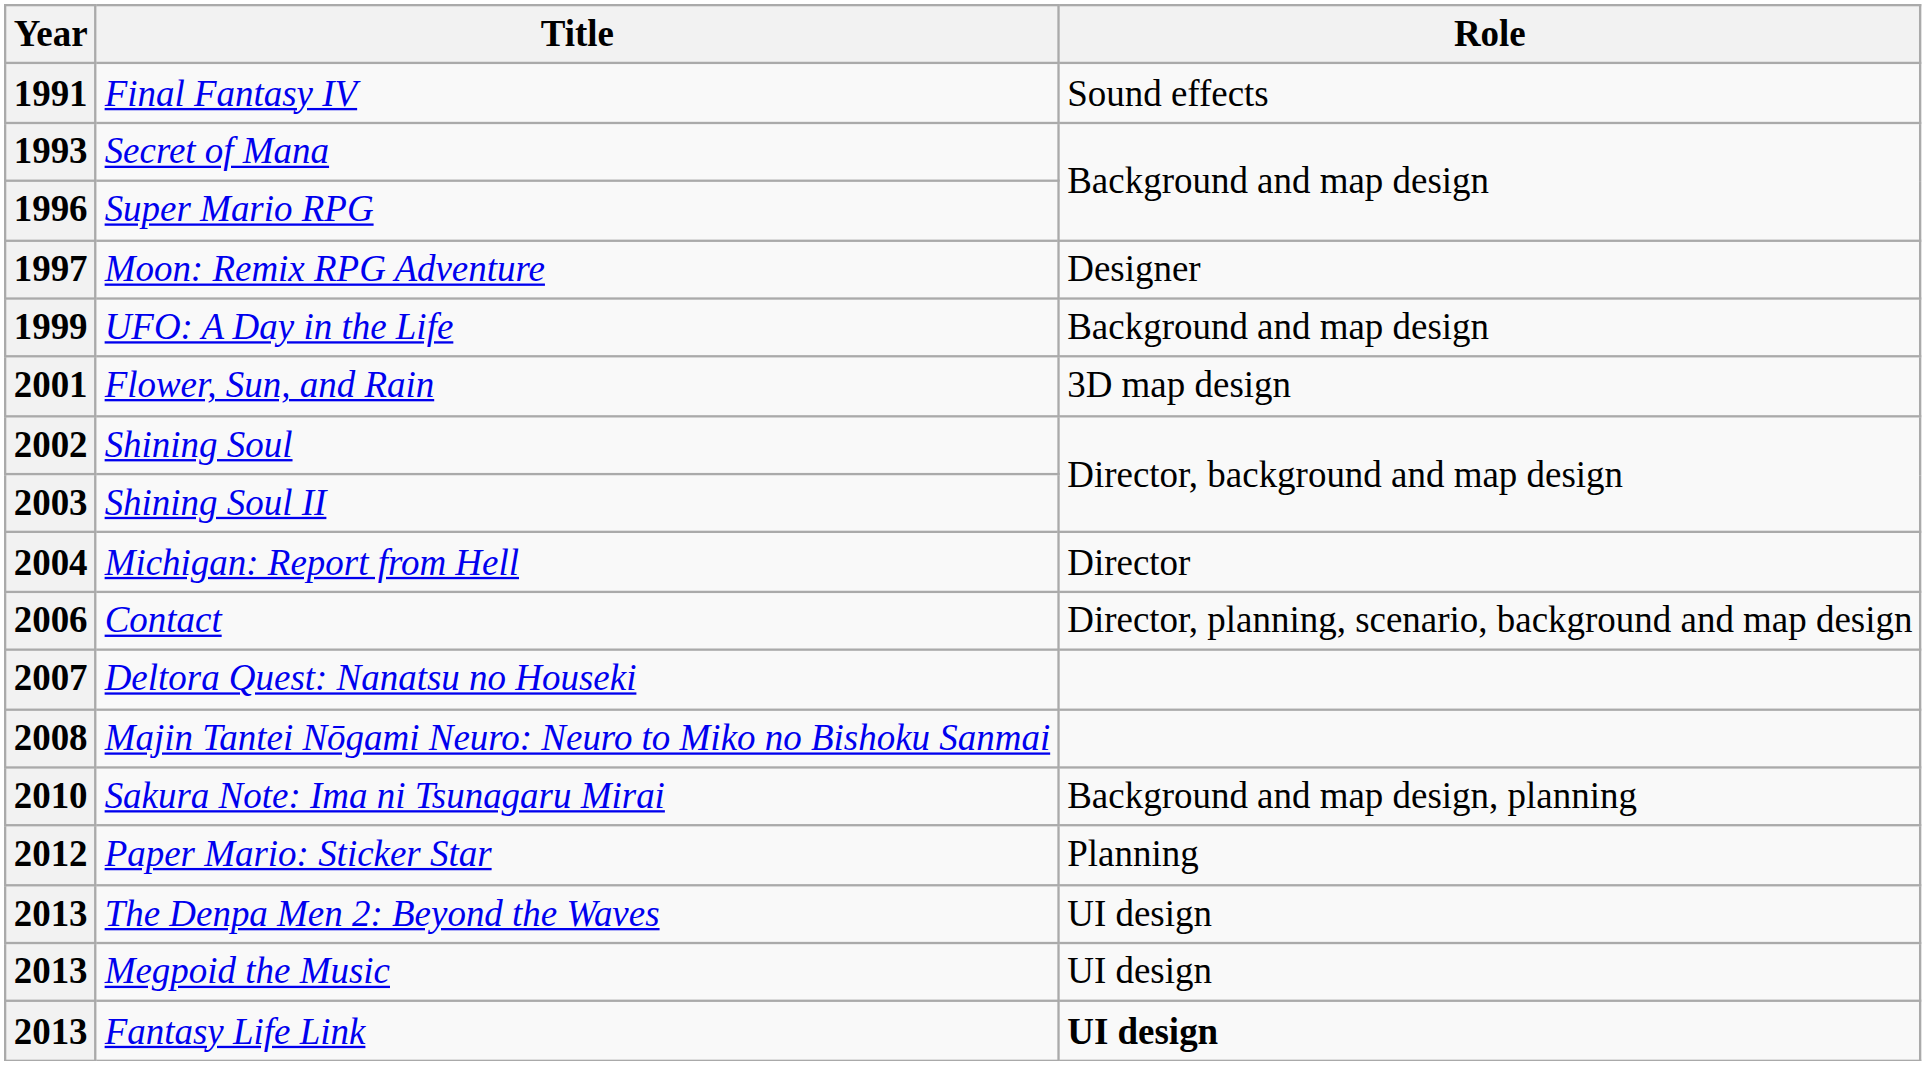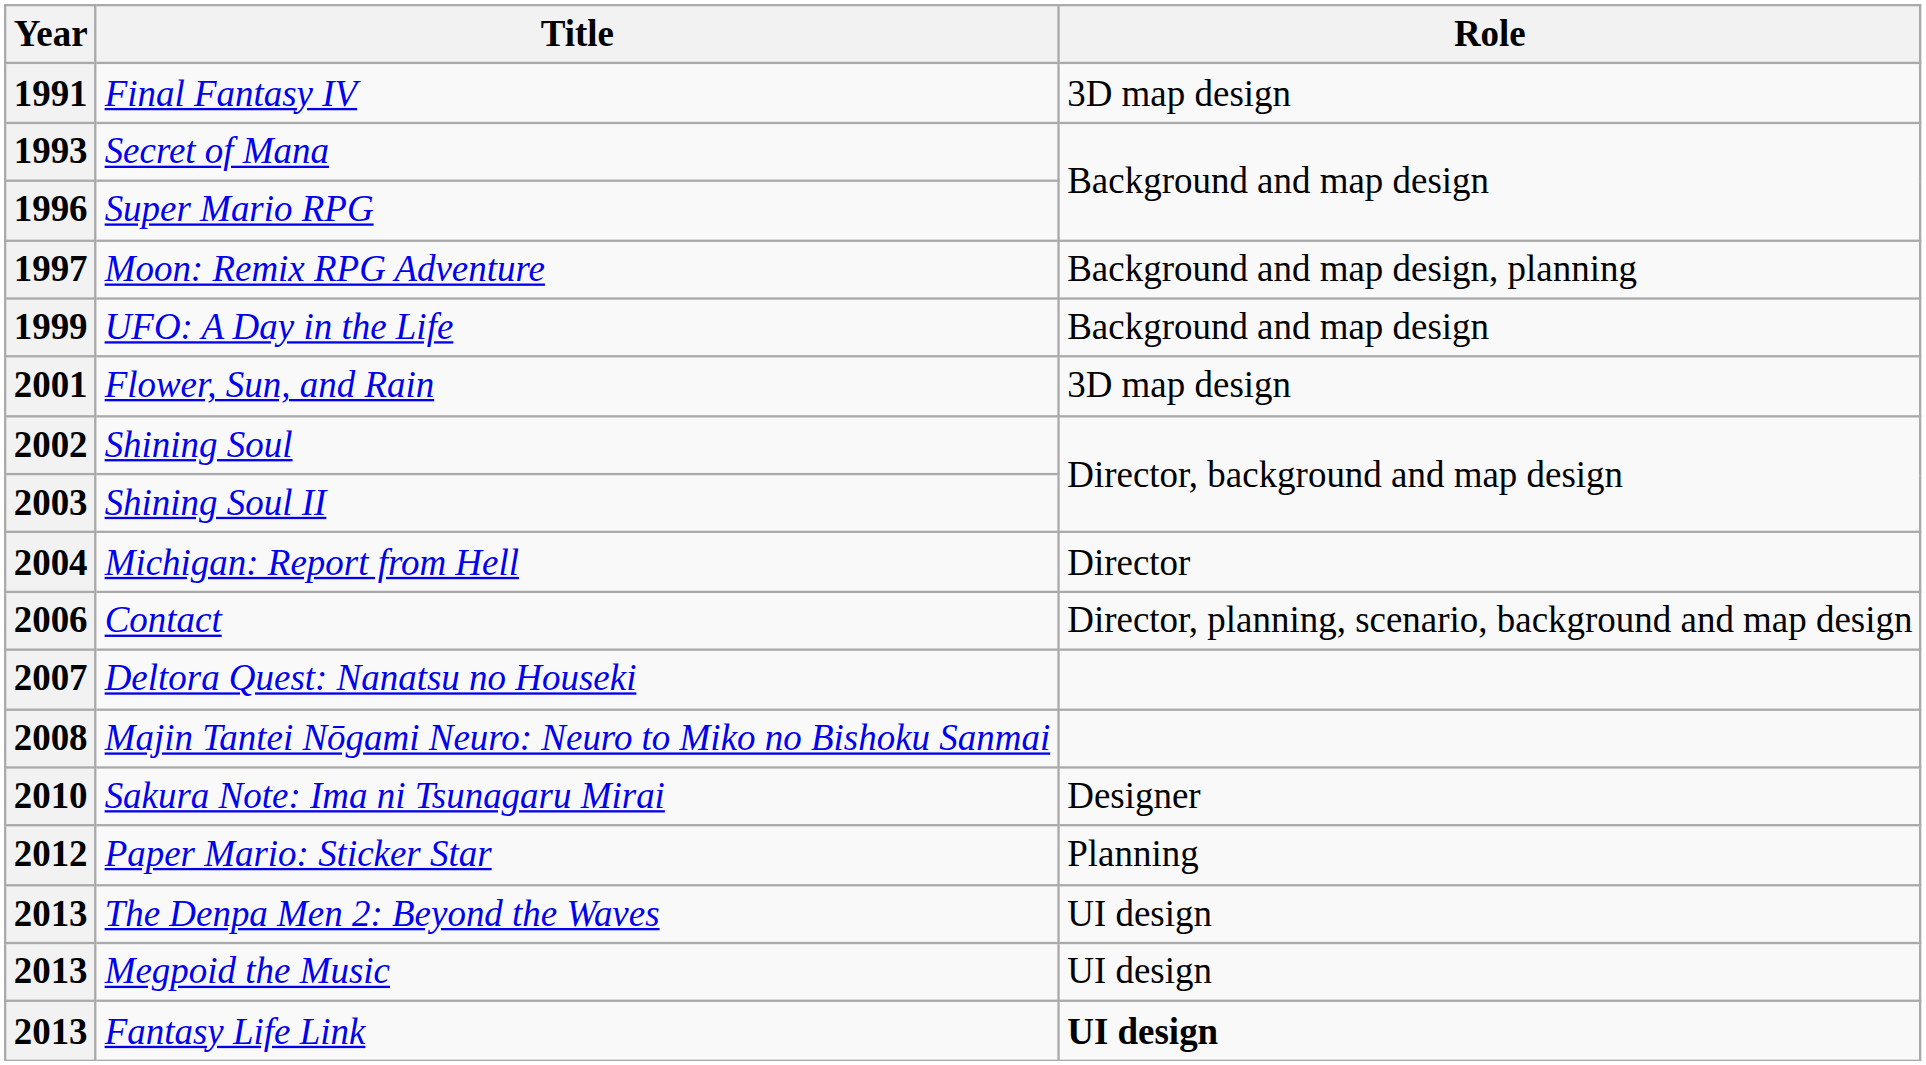 <table class="wikitable sortable">
 <tr>
 <th>Year</th>
 <th>Title</th>
 <th>Role</th>
 </tr>
 <tr>
 <th>1991</th>
 <td><em><a href='#'>Final Fantasy IV</a></em></td>
-<td>Sound effects</td>
+<td>3D map design</td>
 </tr>
 <tr>
 <th>1993</th>
 <td><em><a href='#'>Secret of Mana</a></em></td>
 <td rowspan="2">Background and map design</td>
 </tr>
 <tr>
 <th>1996</th>
 <td><em><a href='#'>Super Mario RPG</a></em></td>
 </tr>
 <tr>
 <th>1997</th>
 <td><em><a href='#'>Moon: Remix RPG Adventure</a></em></td>
-<td>Designer</td>
+<td>Background and map design, planning</td>
 </tr>
 <tr>
 <th>1999</th>
 <td><em><a href='#'>UFO: A Day in the Life</a></em></td>
 <td>Background and map design</td>
 </tr>
 <tr>
 <th>2001</th>
 <td><em><a href='#'>Flower, Sun, and Rain</a></em></td>
 <td>3D map design</td>
 </tr>
 <tr>
 <th>2002</th>
 <td><em><a href='#'>Shining Soul</a></em></td>
 <td rowspan="2">Director, background and map design</td>
 </tr>
 <tr>
 <th>2003</th>
 <td><em><a href='#'>Shining Soul II</a></em></td>
 </tr>
 <tr>
 <th>2004</th>
 <td><em><a href='#'>Michigan: Report from Hell</a></em></td>
 <td>Director</td>
 </tr>
 <tr>
 <th>2006</th>
 <td><em><a href='#'>Contact</a></em></td>
 <td>Director, planning, scenario, background and map design</td>
 </tr>
 <tr>
 <th>2007</th>
 <td><em><a href='#'>Deltora Quest: Nanatsu no Houseki</a></em></td>
 <td></td>
 </tr>
 <tr>
 <th>2008</th>
 <td><em><a href='#'>Majin Tantei Nōgami Neuro: Neuro to Miko no Bishoku Sanmai</a></em></td>
 <td></td>
 </tr>
 <tr>
 <th>2010</th>
 <td><em><a href='#'>Sakura Note: Ima ni Tsunagaru Mirai</a></em></td>
-<td>Background and map design, planning</td>
+<td>Designer</td>
 </tr>
 <tr>
 <th>2012</th>
 <td><em><a href='#'>Paper Mario: Sticker Star</a></em></td>
 <td>Planning</td>
 </tr>
 <tr>
 <th>2013</th>
 <td><em><a href='#'>The Denpa Men 2: Beyond the Waves</a></em></td>
 <td>UI design</td>
 </tr>
 <tr>
 <th>2013</th>
 <td><em><a href='#'>Megpoid the Music</a></em></td>
 <td>UI design</td>
 </tr>
 <tr>
 <th>2013</th>
 <td><em><a href='#'>Fantasy Life Link</a></em></td>
 <td><strong>UI design</strong></td>
 </tr>
 </table>
